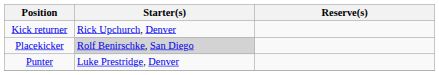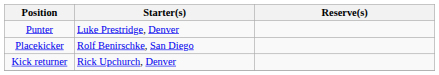 <table class="wikitable" width=75%>
 <tr>
 <th width=10%>Position</th>
 <th width=30%>Starter(s)</th>
 <th width=30%>Reserve(s)</th>
 </tr>
 <tr>
+<td align=center><a href='#'>Punter</a></td>
+<td> <a href='#'>Luke Prestridge</a>, <a href='#'>Denver</a></td>
+<td></td>
+</tr>
+<tr>
+<td align=center><a href='#'>Placekicker</a></td>
+<td> <a href='#'>Rolf Benirschke</a>, <a href='#'>San Diego</a></td>
+<td></td>
+</tr>
+<tr>
 <td align=center><a href='#'>Kick returner</a></td>
 <td> <a href='#'>Rick Upchurch</a>, <a href='#'>Denver</a></td>
 <td></td>
 </tr>
 <tr>
-<td align=center><a href='#'>Placekicker</a></td>
-<td style="background: lightgrey;"> <a href='#'>Rolf Benirschke</a>, <a href='#'>San Diego</a></td>
-<td></td>
-</tr>
-<tr>
-<td align=center><a href='#'>Punter</a></td>
-<td> <a href='#'>Luke Prestridge</a>, <a href='#'>Denver</a></td>
-<td></td>
-</tr>
-<tr>
 </tr>
 </table>
